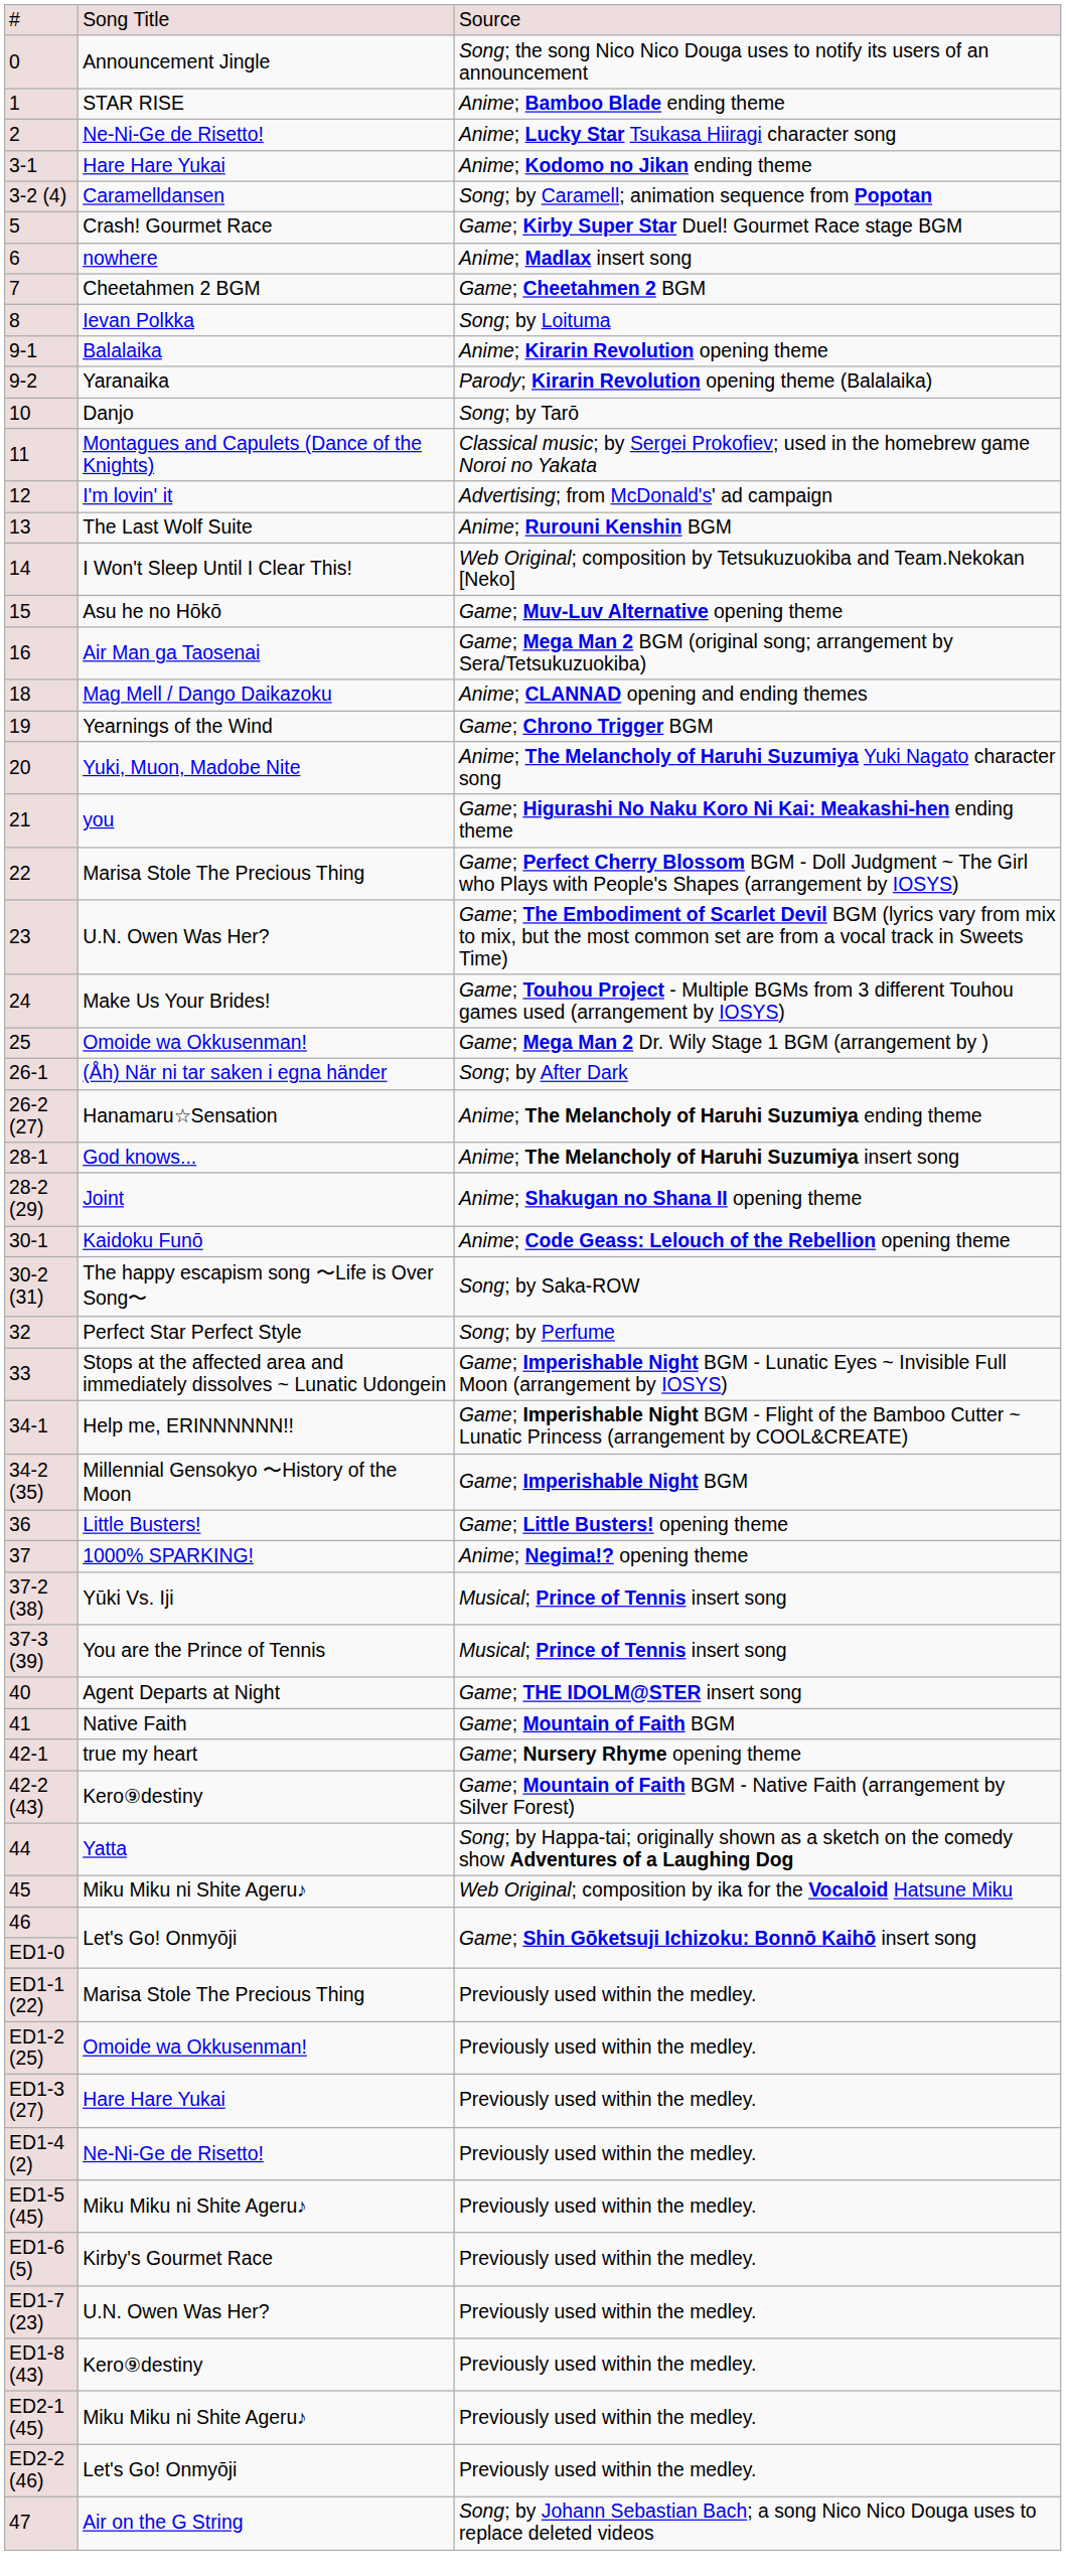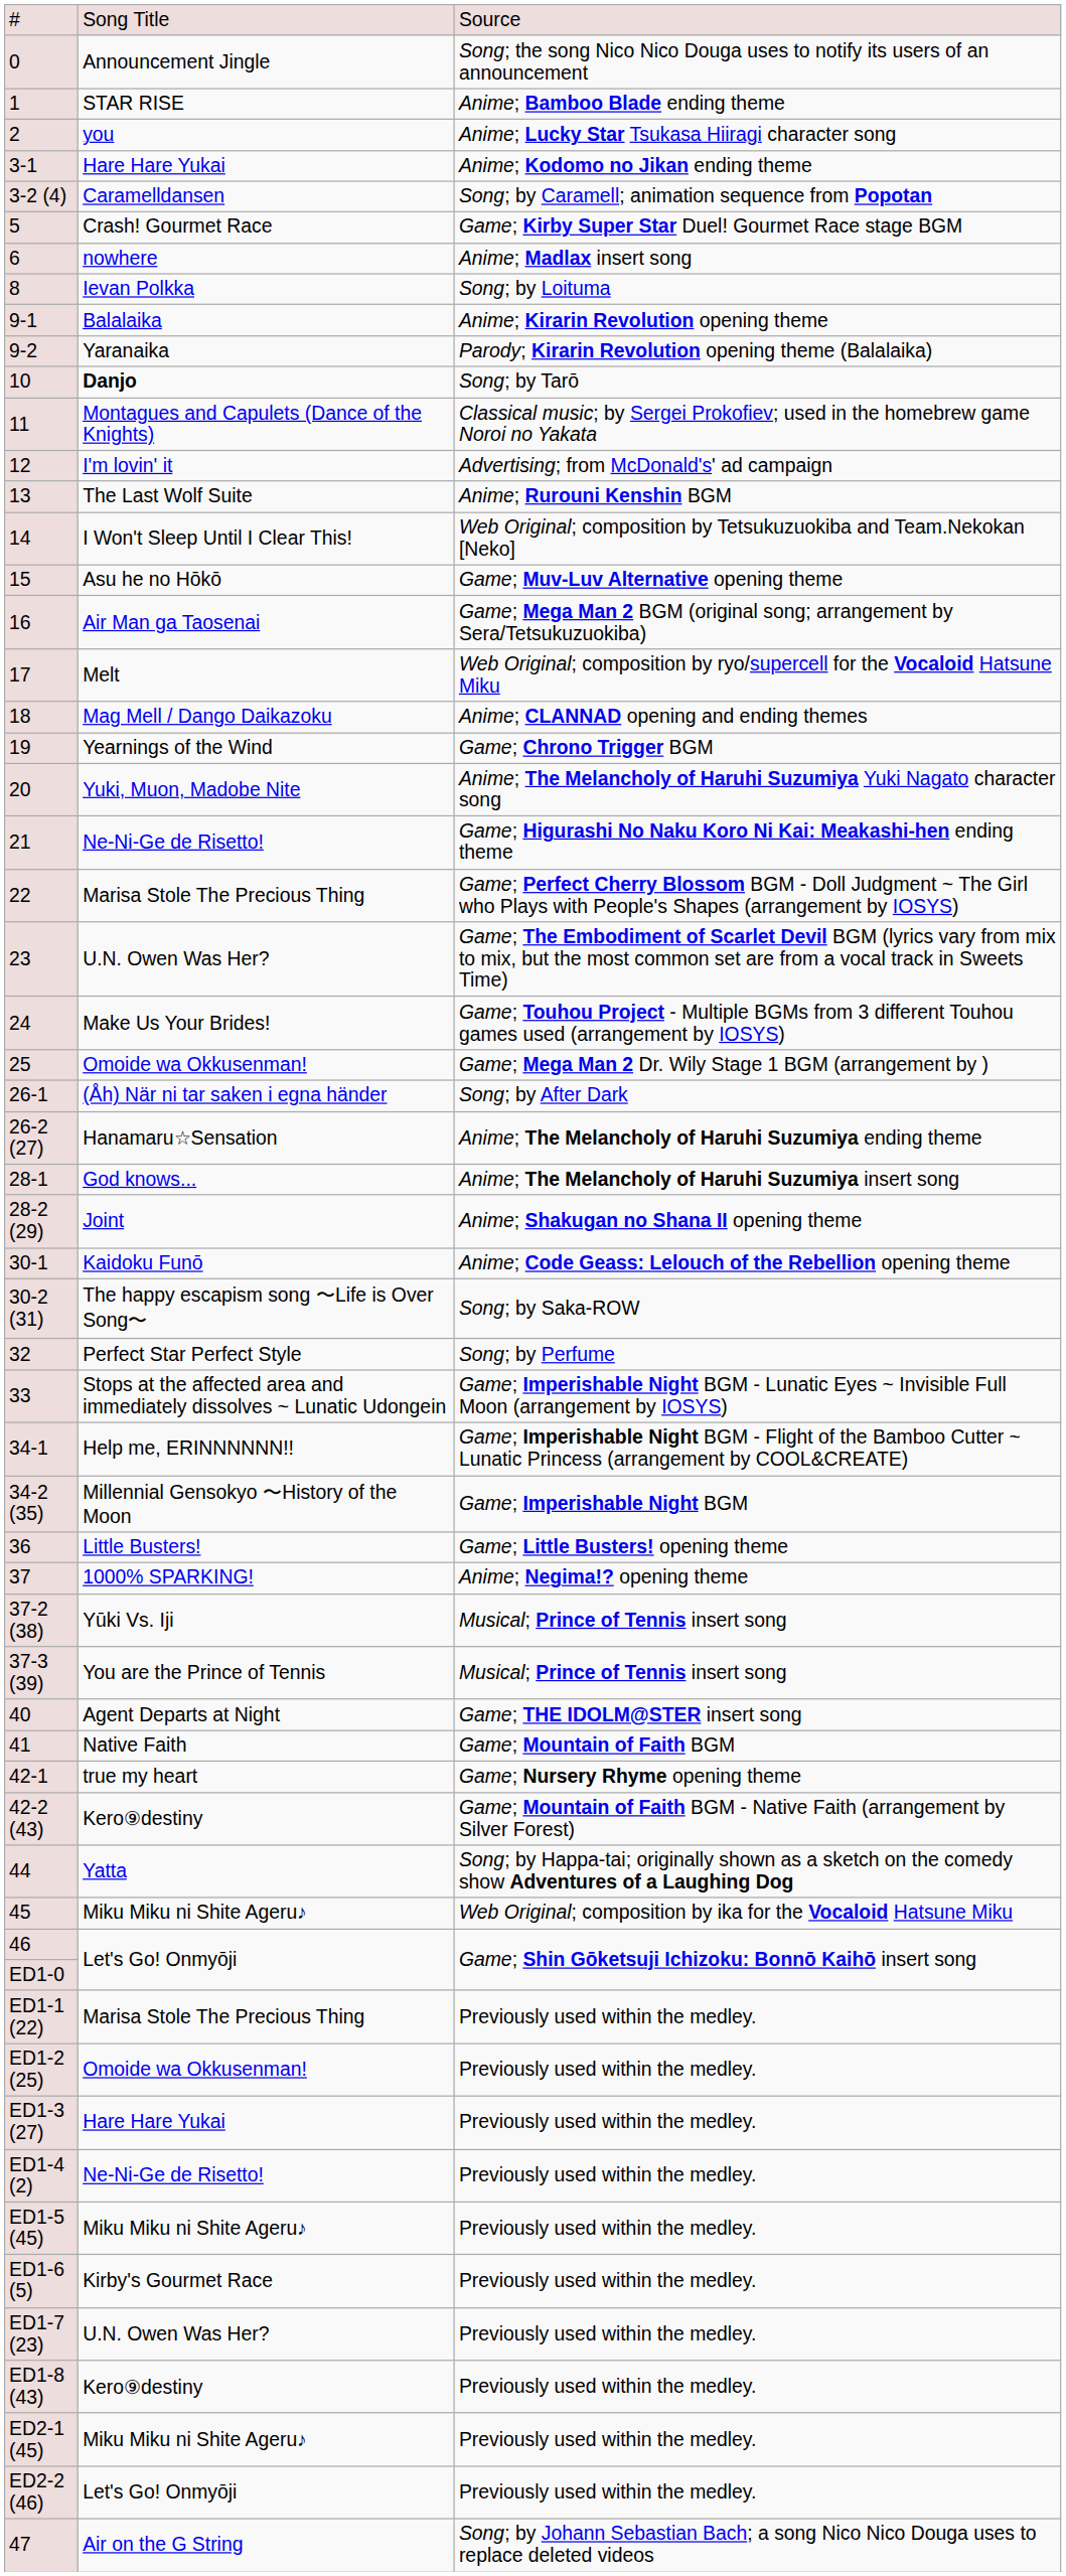 <table class="wikitable">
 <tr style="background-color:#edd">
 <td>#</td>
 <td>Song Title</td>
 <td>Source</td>
 </tr>
 <tr>
 <td style="background-color:#edd">0</td>
 <td>Announcement Jingle</td>
 <td><em>Song</em>; the song Nico Nico Douga uses to notify its users of an announcement</td>
 </tr>
 <tr>
 <td style="background-color:#edd">1</td>
 <td>STAR RISE</td>
 <td><em>Anime</em>; <strong><a href='#'>Bamboo Blade</a></strong> ending theme</td>
 </tr>
 <tr>
 <td style="background-color:#edd">2</td>
-<td><a href='#'>Ne-Ni-Ge de Risetto!</a></td>
+<td><a href='#'>you</a></td>
 <td><em>Anime</em>; <strong><a href='#'>Lucky Star</a></strong> <a href='#'>Tsukasa Hiiragi</a> character song</td>
 </tr>
 <tr>
 <td style="background-color:#edd">3-1</td>
 <td><a href='#'>Hare Hare Yukai</a></td>
 <td><em>Anime</em>; <strong><a href='#'>Kodomo no Jikan</a></strong> ending theme</td>
 </tr>
 <tr>
 <td style="background-color:#edd">3-2 (4)</td>
 <td><a href='#'>Caramelldansen</a></td>
 <td><em>Song</em>; by <a href='#'>Caramell</a>; animation sequence from <strong><a href='#'>Popotan</a></strong></td>
 </tr>
 <tr>
 <td style="background-color:#edd">5</td>
 <td>Crash! Gourmet Race</td>
 <td><em>Game</em>; <strong><a href='#'>Kirby Super Star</a></strong> Duel! Gourmet Race stage BGM</td>
 </tr>
 <tr>
 <td style="background-color:#edd">6</td>
 <td><a href='#'>nowhere</a></td>
 <td><em>Anime</em>; <strong><a href='#'>Madlax</a></strong> insert song</td>
 </tr>
 <tr>
-<td style="background-color:#edd">7</td>
-<td>Cheetahmen 2 BGM</td>
-<td><em>Game</em>; <strong><a href='#'>Cheetahmen 2</a></strong> BGM</td>
-</tr>
-<tr>
 <td style="background-color:#edd">8</td>
 <td><a href='#'>Ievan Polkka</a></td>
 <td><em>Song</em>; by <a href='#'>Loituma</a></td>
 </tr>
 <tr>
 <td style="background-color:#edd">9-1</td>
 <td><a href='#'>Balalaika</a></td>
 <td><em>Anime</em>; <strong><a href='#'>Kirarin Revolution</a></strong> opening theme</td>
 </tr>
 <tr>
 <td style="background-color:#edd">9-2</td>
 <td>Yaranaika</td>
 <td><em>Parody</em>; <strong><a href='#'>Kirarin Revolution</a></strong> opening theme (Balalaika)</td>
 </tr>
 <tr>
 <td style="background-color:#edd">10</td>
-<td>Danjo</td>
+<td><strong>Danjo</strong></td>
 <td><em>Song</em>; by Tarō</td>
 </tr>
 <tr>
 <td style="background-color:#edd">11</td>
 <td><a href='#'>Montagues and Capulets (Dance of the Knights)</a></td>
 <td><em>Classical music</em>; by <a href='#'>Sergei Prokofiev</a>; used in the homebrew game <em>Noroi no Yakata</em></td>
 </tr>
 <tr>
 <td style="background-color:#edd">12</td>
 <td><a href='#'>I'm lovin' it</a></td>
 <td><em>Advertising</em>; from <a href='#'>McDonald's</a>' ad campaign</td>
 </tr>
 <tr>
 <td style="background-color:#edd">13</td>
 <td>The Last Wolf Suite</td>
 <td><em>Anime</em>; <strong><a href='#'>Rurouni Kenshin</a></strong> BGM</td>
 </tr>
 <tr>
 <td style="background-color:#edd">14</td>
 <td>I Won't Sleep Until I Clear This!</td>
 <td><em>Web Original</em>; composition by Tetsukuzuokiba and Team.Nekokan [Neko]</td>
 </tr>
 <tr>
 <td style="background-color:#edd">15</td>
 <td>Asu he no Hōkō</td>
 <td><em>Game</em>; <strong><a href='#'>Muv-Luv Alternative</a></strong> opening theme</td>
 </tr>
 <tr>
 <td style="background-color:#edd">16</td>
 <td><a href='#'>Air Man ga Taosenai</a></td>
 <td><em>Game</em>; <strong><a href='#'>Mega Man 2</a></strong> BGM (original song; arrangement by Sera/Tetsukuzuokiba)</td>
 </tr>
 <tr>
+<td style="background-color:#edd">17</td>
+<td>Melt</td>
+<td><em>Web Original</em>; composition by ryo/<a href='#'>supercell</a> for the <strong><a href='#'>Vocaloid</a></strong> <a href='#'>Hatsune Miku</a></td>
+</tr>
+<tr>
 <td style="background-color:#edd">18</td>
 <td><a href='#'>Mag Mell / Dango Daikazoku</a></td>
 <td><em>Anime</em>; <strong><a href='#'>CLANNAD</a></strong> opening and ending themes</td>
 </tr>
 <tr>
 <td style="background-color:#edd">19</td>
 <td>Yearnings of the Wind</td>
 <td><em>Game</em>; <strong><a href='#'>Chrono Trigger</a></strong> BGM</td>
 </tr>
 <tr>
 <td style="background-color:#edd">20</td>
 <td><a href='#'>Yuki, Muon, Madobe Nite</a></td>
 <td><em>Anime</em>; <strong><a href='#'>The Melancholy of Haruhi Suzumiya</a></strong> <a href='#'>Yuki Nagato</a> character song</td>
 </tr>
 <tr>
 <td style="background-color:#edd">21</td>
-<td><a href='#'>you</a></td>
+<td><a href='#'>Ne-Ni-Ge de Risetto!</a></td>
 <td><em>Game</em>; <strong><a href='#'>Higurashi No Naku Koro Ni Kai: Meakashi-hen</a></strong> ending theme</td>
 </tr>
 <tr>
 <td style="background-color:#edd">22</td>
 <td>Marisa Stole The Precious Thing</td>
 <td><em>Game</em>; <strong><a href='#'>Perfect Cherry Blossom</a></strong> BGM - Doll Judgment ~ The Girl who Plays with People's Shapes (arrangement by <a href='#'>IOSYS</a>)</td>
 </tr>
 <tr>
 <td style="background-color:#edd">23</td>
 <td>U.N. Owen Was Her?</td>
 <td><em>Game</em>; <strong><a href='#'>The Embodiment of Scarlet Devil</a></strong> BGM (lyrics vary from mix to mix, but the most common set are from a vocal track in Sweets Time)</td>
 </tr>
 <tr>
 <td style="background-color:#edd">24</td>
 <td>Make Us Your Brides!</td>
 <td><em>Game</em>; <strong><a href='#'>Touhou Project</a></strong> - Multiple BGMs from 3 different Touhou games used (arrangement by <a href='#'>IOSYS</a>)</td>
 </tr>
 <tr>
 <td style="background-color:#edd">25</td>
 <td><a href='#'>Omoide wa Okkusenman!</a></td>
 <td><em>Game</em>; <strong><a href='#'>Mega Man 2</a></strong> Dr. Wily Stage 1 BGM (arrangement by )</td>
 </tr>
 <tr>
 <td style="background-color:#edd">26-1</td>
 <td><a href='#'>(Åh) När ni tar saken i egna händer</a></td>
 <td><em>Song</em>; by <a href='#'>After Dark</a></td>
 </tr>
 <tr>
 <td style="background-color:#edd">26-2 (27)</td>
 <td>Hanamaru☆Sensation</td>
 <td><em>Anime</em>; <strong>The Melancholy of Haruhi Suzumiya</strong> ending theme</td>
 </tr>
 <tr>
 <td style="background-color:#edd">28-1</td>
 <td><a href='#'>God knows...</a></td>
 <td><em>Anime</em>; <strong>The Melancholy of Haruhi Suzumiya</strong> insert song</td>
 </tr>
 <tr>
 <td style="background-color:#edd">28-2 (29)</td>
 <td><a href='#'>Joint</a></td>
 <td><em>Anime</em>; <strong><a href='#'>Shakugan no Shana II</a></strong> opening theme</td>
 </tr>
 <tr>
 <td style="background-color:#edd">30-1</td>
 <td><a href='#'>Kaidoku Funō</a></td>
 <td><em>Anime</em>; <strong><a href='#'>Code Geass: Lelouch of the Rebellion</a></strong> opening theme</td>
 </tr>
 <tr>
 <td style="background-color:#edd">30-2 (31)</td>
 <td>The happy escapism song 〜Life is Over Song〜</td>
 <td><em>Song</em>; by Saka-ROW</td>
 </tr>
 <tr>
 <td style="background-color:#edd">32</td>
 <td>Perfect Star Perfect Style</td>
 <td><em>Song</em>; by <a href='#'>Perfume</a></td>
 </tr>
 <tr>
 <td style="background-color:#edd">33</td>
 <td>Stops at the affected area and immediately dissolves ~ Lunatic Udongein</td>
 <td><em>Game</em>; <strong><a href='#'>Imperishable Night</a></strong> BGM - Lunatic Eyes ~ Invisible Full Moon (arrangement by <a href='#'>IOSYS</a>)</td>
 </tr>
 <tr>
 <td style="background-color:#edd">34-1</td>
 <td>Help me, ERINNNNNN!!</td>
 <td><em>Game</em>; <strong>Imperishable Night</strong> BGM - Flight of the Bamboo Cutter ~ Lunatic Princess (arrangement by COOL&CREATE)</td>
 </tr>
 <tr>
 <td style="background-color:#edd">34-2 (35)</td>
 <td>Millennial Gensokyo 〜History of the Moon</td>
 <td><em>Game</em>; <strong><a href='#'>Imperishable Night</a></strong> BGM</td>
 </tr>
 <tr>
 <td style="background-color:#edd">36</td>
 <td><a href='#'>Little Busters!</a></td>
 <td><em>Game</em>; <strong><a href='#'>Little Busters!</a></strong> opening theme</td>
 </tr>
 <tr>
 <td style="background-color:#edd">37</td>
 <td><a href='#'>1000% SPARKING!</a></td>
 <td><em>Anime</em>; <strong><a href='#'>Negima!?</a></strong> opening theme</td>
 </tr>
 <tr>
 <td style="background-color:#edd">37-2 (38)</td>
 <td>Yūki Vs. Iji</td>
 <td><em>Musical</em>; <strong><a href='#'>Prince of Tennis</a></strong> insert song</td>
 </tr>
 <tr>
 <td style="background-color:#edd">37-3 (39)</td>
 <td>You are the Prince of Tennis</td>
 <td><em>Musical</em>; <strong><a href='#'>Prince of Tennis</a></strong> insert song</td>
 </tr>
 <tr>
 <td style="background-color:#edd">40</td>
 <td>Agent Departs at Night</td>
 <td><em>Game</em>; <strong><a href='#'>THE IDOLM@STER</a></strong> insert song</td>
 </tr>
 <tr>
 <td style="background-color:#edd">41</td>
 <td>Native Faith</td>
 <td><em>Game</em>; <strong><a href='#'>Mountain of Faith</a></strong> BGM</td>
 </tr>
 <tr>
 <td style="background-color:#edd">42-1</td>
 <td>true my heart</td>
 <td><em>Game</em>; <strong>Nursery Rhyme</strong> opening theme</td>
 </tr>
 <tr>
 <td style="background-color:#edd">42-2 (43)</td>
 <td>Kero⑨destiny</td>
 <td><em>Game</em>; <strong><a href='#'>Mountain of Faith</a></strong> BGM - Native Faith (arrangement by Silver Forest)</td>
 </tr>
 <tr>
 <td style="background-color:#edd">44</td>
 <td><a href='#'>Yatta</a></td>
 <td><em>Song</em>; by Happa-tai; originally shown as a sketch on the comedy show <strong>Adventures of a Laughing Dog</strong></td>
 </tr>
 <tr>
 <td style="background-color:#edd">45</td>
 <td>Miku Miku ni Shite Ageru♪</td>
 <td><em>Web Original</em>; composition by ika for the <strong><a href='#'>Vocaloid</a></strong> <a href='#'>Hatsune Miku</a></td>
 </tr>
 <tr>
 <td style="background-color:#edd">46</td>
 <td rowspan="2">Let's Go! Onmyōji</td>
 <td rowspan="2"><em>Game</em>; <strong><a href='#'>Shin Gōketsuji Ichizoku: Bonnō Kaihō</a></strong> insert song</td>
 </tr>
 <tr>
 <td style="background-color:#edd">ED1-0</td>
 </tr>
 <tr>
 <td style="background-color:#edd">ED1-1 (22)</td>
 <td>Marisa Stole The Precious Thing</td>
 <td>Previously used within the medley.</td>
 </tr>
 <tr>
 <td style="background-color:#edd">ED1-2 (25)</td>
 <td><a href='#'>Omoide wa Okkusenman!</a></td>
 <td>Previously used within the medley.</td>
 </tr>
 <tr>
 <td style="background-color:#edd">ED1-3 (27)</td>
 <td><a href='#'>Hare Hare Yukai</a></td>
 <td>Previously used within the medley.</td>
 </tr>
 <tr>
 <td style="background-color:#edd">ED1-4 (2)</td>
 <td><a href='#'>Ne-Ni-Ge de Risetto!</a></td>
 <td>Previously used within the medley.</td>
 </tr>
 <tr>
 <td style="background-color:#edd">ED1-5 (45)</td>
 <td>Miku Miku ni Shite Ageru♪</td>
 <td>Previously used within the medley.</td>
 </tr>
 <tr>
 <td style="background-color:#edd">ED1-6 (5)</td>
 <td>Kirby's Gourmet Race</td>
 <td>Previously used within the medley.</td>
 </tr>
 <tr>
 <td style="background-color:#edd">ED1-7 (23)</td>
 <td>U.N. Owen Was Her?</td>
 <td>Previously used within the medley.</td>
 </tr>
 <tr>
 <td style="background-color:#edd">ED1-8 (43)</td>
 <td>Kero⑨destiny</td>
 <td>Previously used within the medley.</td>
 </tr>
 <tr>
 <td style="background-color:#edd">ED2-1 (45)</td>
 <td>Miku Miku ni Shite Ageru♪</td>
 <td>Previously used within the medley.</td>
 </tr>
 <tr>
 <td style="background-color:#edd">ED2-2 (46)</td>
 <td>Let's Go! Onmyōji</td>
 <td>Previously used within the medley.</td>
 </tr>
 <tr>
 <td style="background-color:#edd">47</td>
 <td><a href='#'>Air on the G String</a></td>
 <td><em>Song</em>; by <a href='#'>Johann Sebastian Bach</a>; a song Nico Nico Douga uses to replace deleted videos</td>
 </tr>
 </table>
